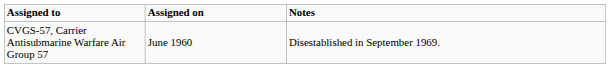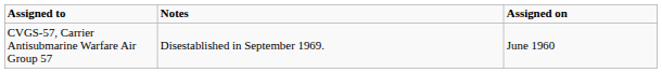 <table class="wikitable" style="width: 70%;">
 <tr>
 <td style="width: 200px;"><strong>Assigned to</strong></td>
+<td><strong>Notes</strong></td>
 <td style="width: 200px;"><strong>Assigned on</strong></td>
-<td><strong>Notes</strong></td>
 </tr>
 <tr>
 <td>CVGS-57, Carrier Antisubmarine Warfare Air Group 57</td>
+<td>Disestablished in September 1969.</td>
 <td>June 1960</td>
-<td>Disestablished in September 1969.</td>
 </tr>
 </table>
